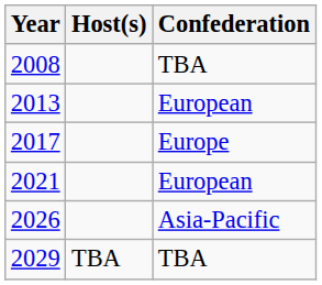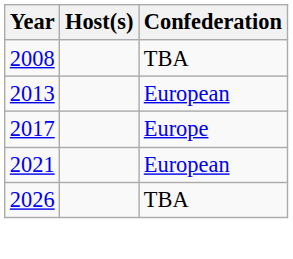 <table class="wikitable sortable">
 <tr>
 <th>Year</th>
 <th>Host(s)</th>
 <th>Confederation</th>
 </tr>
 <tr>
 <td><a href='#'>2008</a></td>
 <td></td>
 <td>TBA</td>
 </tr>
 <tr>
 <td><a href='#'>2013</a></td>
 <td></td>
 <td><a href='#'>European</a></td>
 </tr>
 <tr>
 <td><a href='#'>2017</a></td>
 <td></td>
 <td><a href='#'>Europe</a></td>
 </tr>
 <tr>
 <td><a href='#'>2021</a></td>
 <td></td>
 <td><a href='#'>European</a></td>
 </tr>
 <tr>
 <td><a href='#'>2026</a></td>
 <td><br></td>
-<td><a href='#'>Asia-Pacific</a></td>
-</tr>
-<tr>
-<td><a href='#'>2029</a></td>
-<td>TBA</td>
 <td>TBA</td>
 </tr>
 </table>
